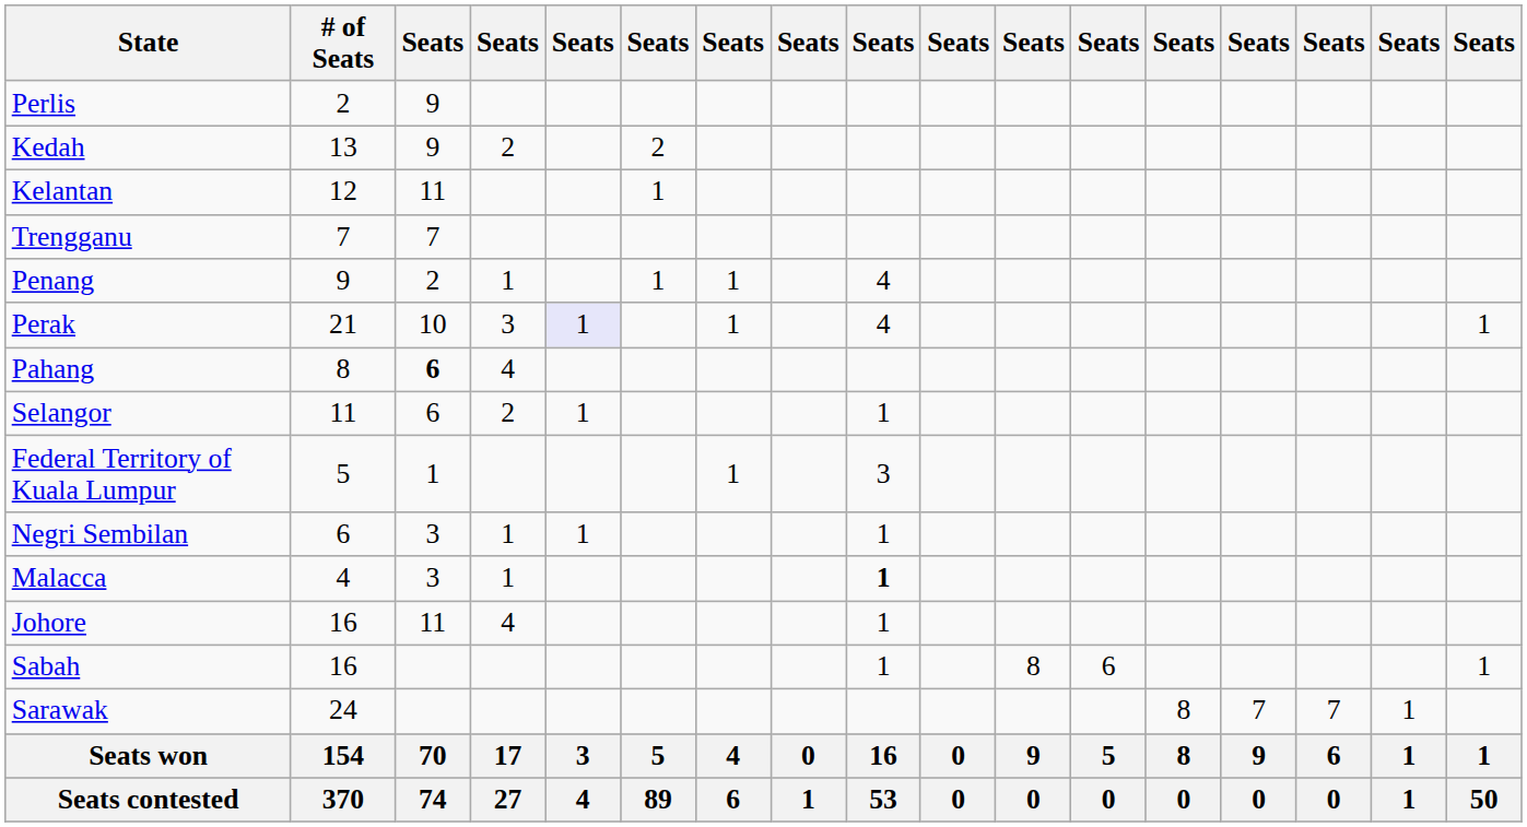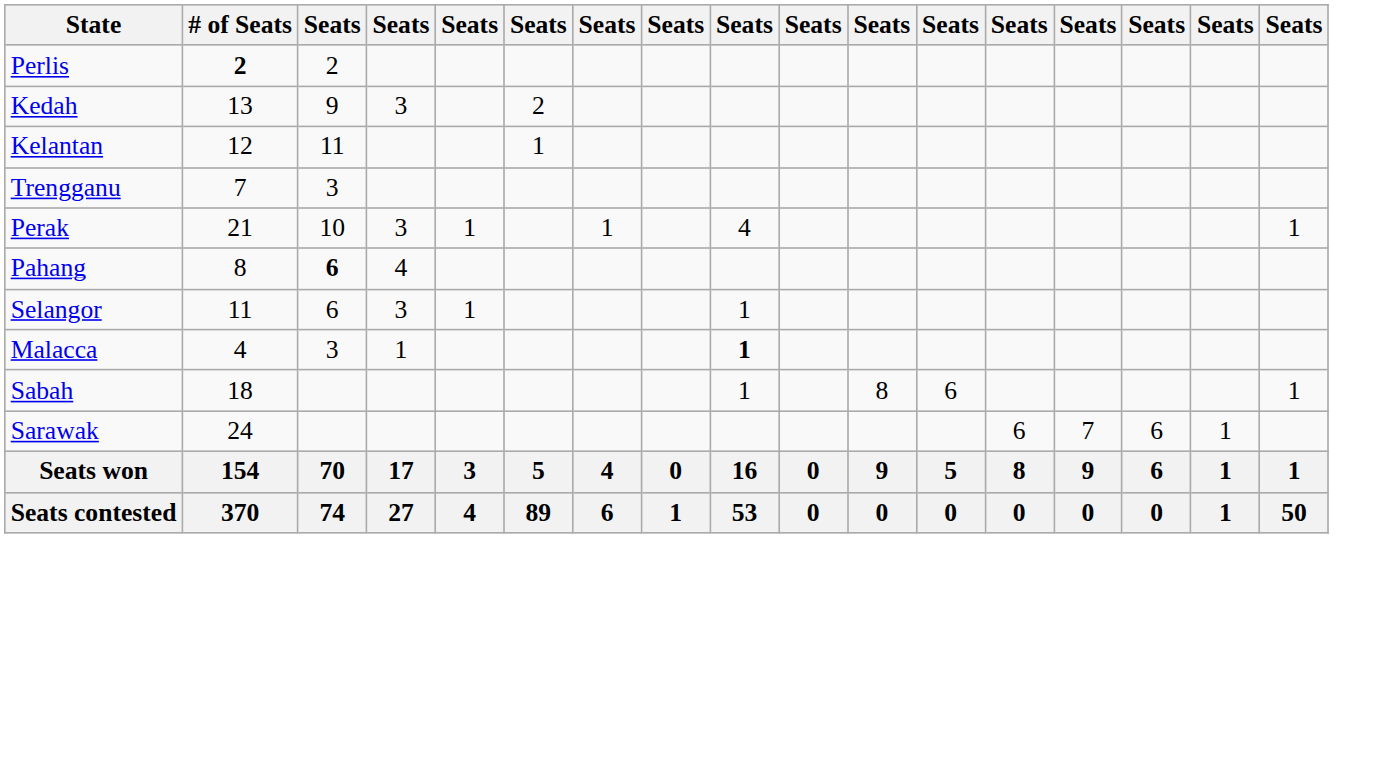 <table class="wikitable sortable" style="text-align:center">
 <tr>
 <th>State</th>
 <th># of Seats</th>
 <th> Seats</th>
 <th> Seats</th>
 <th> Seats</th>
 <th> Seats</th>
 <th> Seats</th>
 <th> Seats</th>
 <th> Seats</th>
 <th> Seats</th>
 <th> Seats</th>
 <th> Seats</th>
 <th> Seats</th>
 <th> Seats</th>
 <th> Seats</th>
 <th> Seats</th>
 <th> Seats</th>
 </tr>
 <tr>
 <td style="text-align:left"> <a href='#'>Perlis</a></td>
+<td><strong>2</strong></td>
 <td>2</td>
-<td>9</td>
 <td></td>
 <td></td>
 <td></td>
 <td></td>
 <td></td>
 <td></td>
 <td></td>
 <td></td>
 <td></td>
 <td></td>
 <td></td>
 <td></td>
 <td></td>
 <td></td>
 </tr>
 <tr>
 <td style="text-align:left"> <a href='#'>Kedah</a></td>
 <td>13</td>
 <td>9</td>
-<td>2</td>
+<td>3</td>
 <td></td>
 <td>2</td>
 <td></td>
 <td></td>
 <td></td>
 <td></td>
 <td></td>
 <td></td>
 <td></td>
 <td></td>
 <td></td>
 <td></td>
 <td></td>
 </tr>
 <tr>
 <td style="text-align:left"> <a href='#'>Kelantan</a></td>
 <td>12</td>
 <td>11</td>
 <td></td>
 <td></td>
 <td>1</td>
 <td></td>
 <td></td>
 <td></td>
 <td></td>
 <td></td>
 <td></td>
 <td></td>
 <td></td>
 <td></td>
 <td></td>
 <td></td>
 </tr>
 <tr>
 <td style="text-align:left"> <a href='#'>Trengganu</a></td>
 <td>7</td>
-<td>7</td>
+<td>3</td>
 <td></td>
 <td></td>
 <td></td>
 <td></td>
 <td></td>
 <td></td>
 <td></td>
 <td></td>
 <td></td>
 <td></td>
 <td></td>
 <td></td>
 <td></td>
 <td></td>
 </tr>
 <tr>
-<td style="text-align:left"> <a href='#'>Penang</a></td>
-<td>9</td>
-<td>2</td>
-<td>1</td>
-<td></td>
-<td>1</td>
-<td>1</td>
-<td></td>
-<td>4</td>
-<td></td>
-<td></td>
-<td></td>
-<td></td>
-<td></td>
-<td></td>
-<td></td>
-<td></td>
-</tr>
-<tr>
 <td style="text-align:left"> <a href='#'>Perak</a></td>
 <td>21</td>
 <td>10</td>
 <td>3</td>
-<td style="background: lavender;">1</td>
+<td>1</td>
 <td></td>
 <td>1</td>
 <td></td>
 <td>4</td>
 <td></td>
 <td></td>
 <td></td>
 <td></td>
 <td></td>
 <td></td>
 <td></td>
 <td>1</td>
 </tr>
 <tr>
 <td style="text-align:left"> <a href='#'>Pahang</a></td>
 <td>8</td>
 <td><strong>6</strong></td>
 <td>4</td>
 <td></td>
 <td></td>
 <td></td>
 <td></td>
 <td></td>
 <td></td>
 <td></td>
 <td></td>
 <td></td>
 <td></td>
 <td></td>
 <td></td>
 <td></td>
 </tr>
 <tr>
 <td style="text-align:left"> <a href='#'>Selangor</a></td>
 <td>11</td>
 <td>6</td>
-<td>2</td>
-<td>1</td>
-<td></td>
-<td></td>
-<td></td>
-<td>1</td>
-<td></td>
-<td></td>
-<td></td>
-<td></td>
-<td></td>
-<td></td>
-<td></td>
-<td></td>
-</tr>
-<tr>
-<td style="text-align:left"> <a href='#'>Federal Territory of Kuala Lumpur</a></td>
-<td>5</td>
-<td>1</td>
-<td></td>
-<td></td>
-<td></td>
-<td>1</td>
-<td></td>
 <td>3</td>
-<td></td>
-<td></td>
-<td></td>
-<td></td>
-<td></td>
-<td></td>
-<td></td>
-<td></td>
-</tr>
-<tr>
-<td style="text-align:left"> <a href='#'>Negri Sembilan</a></td>
-<td>6</td>
-<td>3</td>
-<td>1</td>
 <td>1</td>
 <td></td>
 <td></td>
 <td></td>
 <td>1</td>
 <td></td>
 <td></td>
 <td></td>
 <td></td>
 <td></td>
 <td></td>
 <td></td>
 <td></td>
 </tr>
 <tr>
 <td style="text-align:left"> <a href='#'>Malacca</a></td>
 <td>4</td>
 <td>3</td>
 <td>1</td>
 <td></td>
 <td></td>
 <td></td>
 <td></td>
 <td><strong>1</strong></td>
 <td></td>
 <td></td>
 <td></td>
 <td></td>
 <td></td>
 <td></td>
 <td></td>
 <td></td>
 </tr>
 <tr>
-<td style="text-align:left"> <a href='#'>Johore</a></td>
-<td>16</td>
-<td>11</td>
-<td>4</td>
-<td></td>
-<td></td>
-<td></td>
-<td></td>
-<td>1</td>
-<td></td>
-<td></td>
-<td></td>
-<td></td>
-<td></td>
-<td></td>
-<td></td>
-<td></td>
-</tr>
-<tr>
 <td style="text-align:left"> <a href='#'>Sabah</a></td>
-<td>16</td>
+<td>18</td>
 <td></td>
 <td></td>
 <td></td>
 <td></td>
 <td></td>
 <td></td>
 <td>1</td>
 <td></td>
 <td>8</td>
 <td>6</td>
 <td></td>
 <td></td>
 <td></td>
 <td></td>
 <td>1</td>
 </tr>
 <tr>
 <td style="text-align:left"> <a href='#'>Sarawak</a></td>
 <td>24</td>
 <td></td>
 <td></td>
 <td></td>
 <td></td>
 <td></td>
 <td></td>
 <td></td>
 <td></td>
 <td></td>
 <td></td>
-<td>8</td>
+<td>6</td>
 <td>7</td>
-<td>7</td>
+<td>6</td>
 <td>1</td>
 <td></td>
 </tr>
 <tr class="sortbottom" style="background:lightgrey;">
 <th>Seats won</th>
 <th>154</th>
 <th>70</th>
 <th>17</th>
 <th>3</th>
 <th>5</th>
 <th>4</th>
 <th>0</th>
 <th>16</th>
 <th>0</th>
 <th>9</th>
 <th>5</th>
 <th>8</th>
 <th>9</th>
 <th>6</th>
 <th>1</th>
 <th>1</th>
 </tr>
 <tr>
 <th>Seats contested</th>
 <th>370</th>
 <th>74</th>
 <th>27</th>
 <th>4</th>
 <th>89</th>
 <th>6</th>
 <th>1</th>
 <th>53</th>
 <th>0</th>
 <th>0</th>
 <th>0</th>
 <th>0</th>
 <th>0</th>
 <th>0</th>
 <th>1</th>
 <th>50</th>
 </tr>
 </table>
